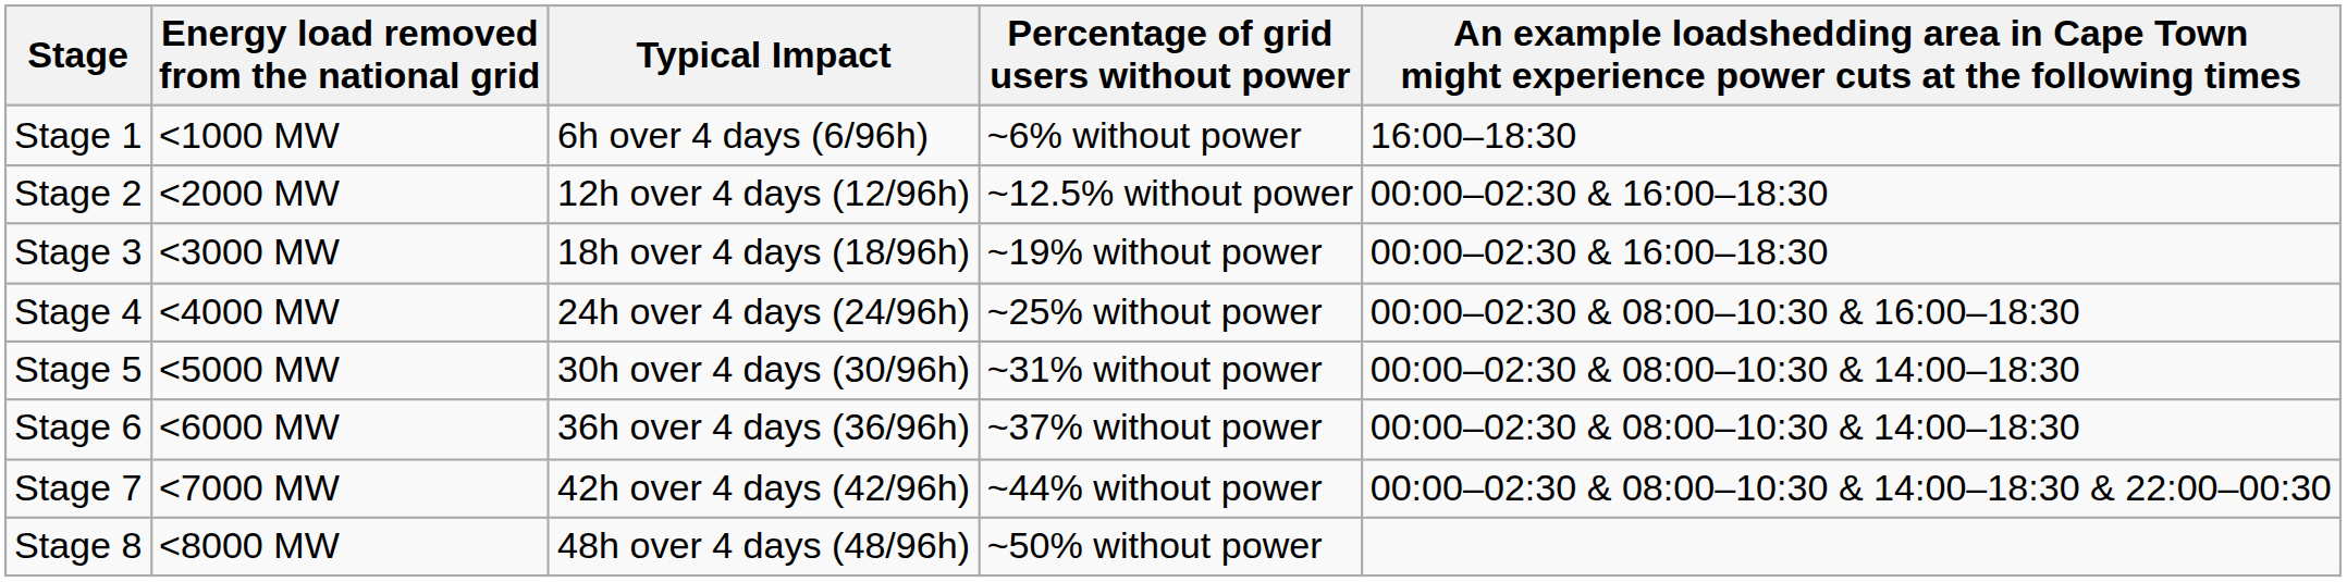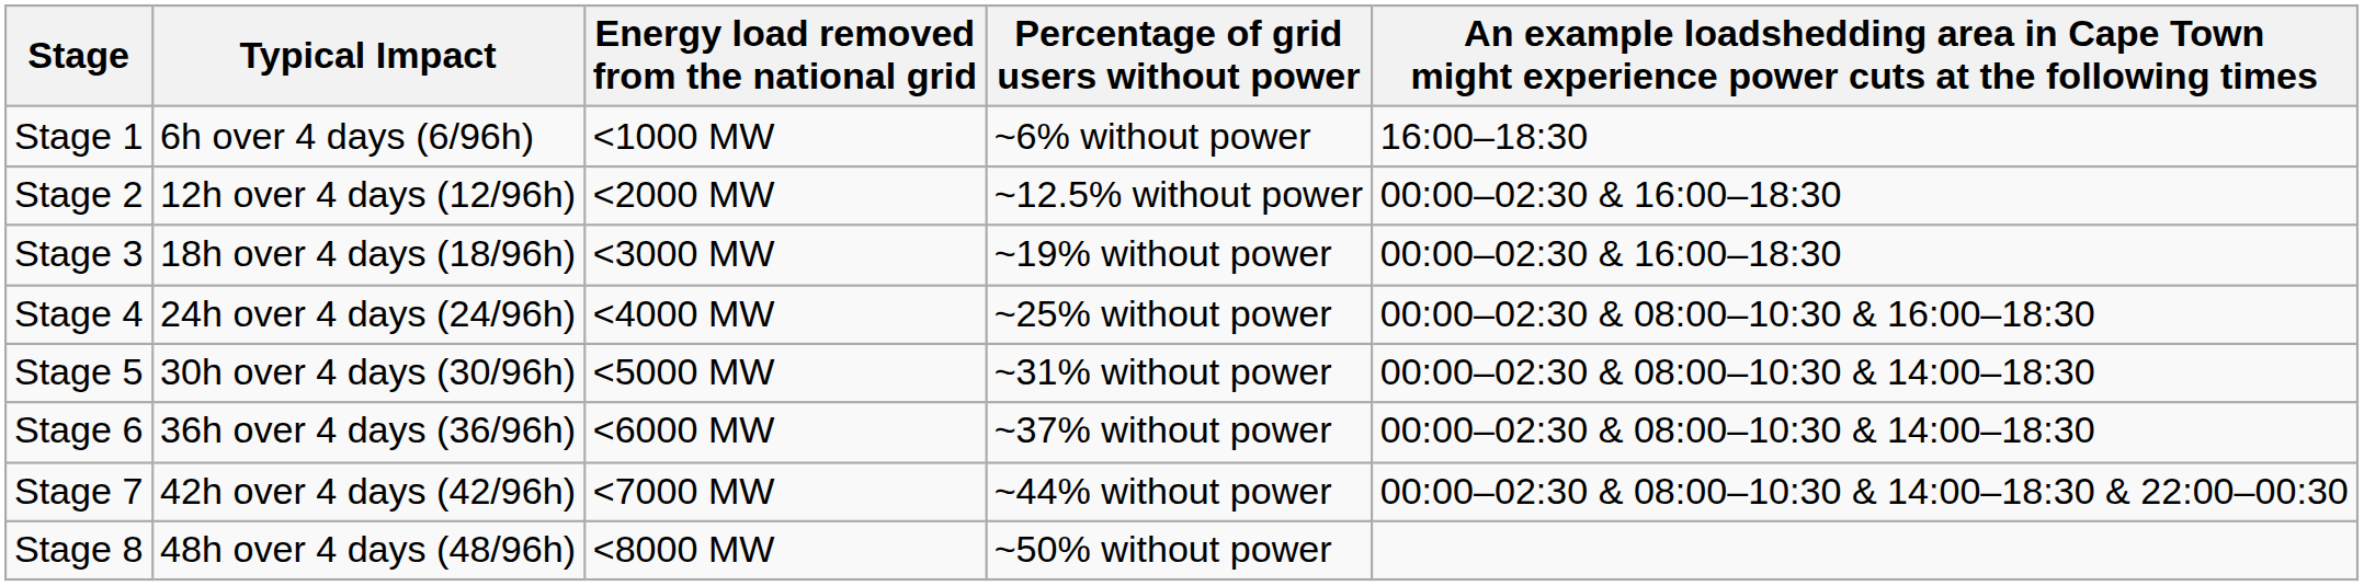 <table class="wikitable">
 <tr>
 <th>Stage</th>
+<th>Typical Impact</th>
 <th>Energy load removed<br>from the national grid</th>
-<th>Typical Impact</th>
 <th>Percentage of grid<br>users without power</th>
 <th>An example loadshedding area in Cape Town<br>might experience power cuts at the following times</th>
 </tr>
 <tr>
 <td>Stage 1</td>
+<td>6h over 4 days (6/96h)</td>
 <td><1000 MW</td>
-<td>6h over 4 days (6/96h)</td>
 <td>~6% without power</td>
 <td>16:00–18:30</td>
 </tr>
 <tr>
 <td>Stage 2</td>
+<td>12h over 4 days (12/96h)</td>
 <td><2000 MW</td>
-<td>12h over 4 days (12/96h)</td>
 <td>~12.5% without power</td>
 <td>00:00–02:30 & 16:00–18:30</td>
 </tr>
 <tr>
 <td>Stage 3</td>
+<td>18h over 4 days (18/96h)</td>
 <td><3000 MW</td>
-<td>18h over 4 days (18/96h)</td>
 <td>~19% without power</td>
 <td>00:00–02:30 & 16:00–18:30</td>
 </tr>
 <tr>
 <td>Stage 4</td>
+<td>24h over 4 days (24/96h)</td>
 <td><4000 MW</td>
-<td>24h over 4 days (24/96h)</td>
 <td>~25% without power</td>
 <td>00:00–02:30 & 08:00–10:30 & 16:00–18:30</td>
 </tr>
 <tr>
 <td>Stage 5</td>
+<td>30h over 4 days (30/96h)</td>
 <td><5000 MW</td>
-<td>30h over 4 days (30/96h)</td>
 <td>~31% without power</td>
 <td>00:00–02:30 & 08:00–10:30 & 14:00–18:30</td>
 </tr>
 <tr>
 <td>Stage 6</td>
+<td>36h over 4 days (36/96h)</td>
 <td><6000 MW</td>
-<td>36h over 4 days (36/96h)</td>
 <td>~37% without power</td>
 <td>00:00–02:30 & 08:00–10:30 & 14:00–18:30</td>
 </tr>
 <tr>
 <td>Stage 7</td>
+<td>42h over 4 days (42/96h)</td>
 <td><7000 MW</td>
-<td>42h over 4 days (42/96h)</td>
 <td>~44% without power</td>
 <td>00:00–02:30 & 08:00–10:30 & 14:00–18:30 & 22:00–00:30</td>
 </tr>
 <tr>
 <td>Stage 8</td>
+<td>48h over 4 days (48/96h)</td>
 <td><8000 MW</td>
-<td>48h over 4 days (48/96h)</td>
 <td>~50% without power</td>
 <td></td>
 </tr>
 </table>
